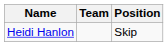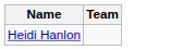 <table class="wikitable">
 <tr>
 <th><strong>Name</strong></th>
 <th><strong>Team</strong></th>
-<th><strong>Position</strong></th>
 </tr>
 <tr>
 <td><a href='#'>Heidi Hanlon</a> </td>
 <td></td>
-<td>Skip</td>
 </tr>
 </table>
